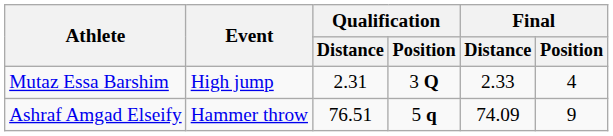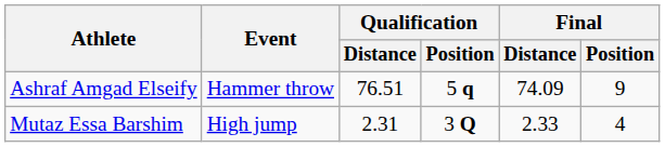 <table class=wikitable style="font-size:90%">
 <tr>
 <th rowspan="2">Athlete</th>
 <th rowspan="2">Event</th>
 <th colspan="2">Qualification</th>
 <th colspan="2">Final</th>
 </tr>
 <tr style="font-size:95%">
 <th>Distance</th>
 <th>Position</th>
 <th>Distance</th>
 <th>Position</th>
 </tr>
 <tr style=text-align:center>
+<td style=text-align:left><a href='#'>Ashraf Amgad Elseify</a></td>
+<td style=text-align:left><a href='#'>Hammer throw</a></td>
+<td>76.51</td>
+<td>5 <strong>q</strong></td>
+<td>74.09</td>
+<td>9</td>
+</tr>
+<tr style=text-align:center>
 <td style=text-align:left><a href='#'>Mutaz Essa Barshim</a></td>
 <td style=text-align:left><a href='#'>High jump</a></td>
 <td>2.31</td>
 <td>3 <strong>Q</strong></td>
 <td>2.33</td>
 <td>4</td>
 </tr>
-<tr style=text-align:center>
-<td style=text-align:left><a href='#'>Ashraf Amgad Elseify</a></td>
-<td style=text-align:left><a href='#'>Hammer throw</a></td>
-<td>76.51</td>
-<td>5 <strong>q</strong></td>
-<td>74.09</td>
-<td>9</td>
-</tr>
 </table>
